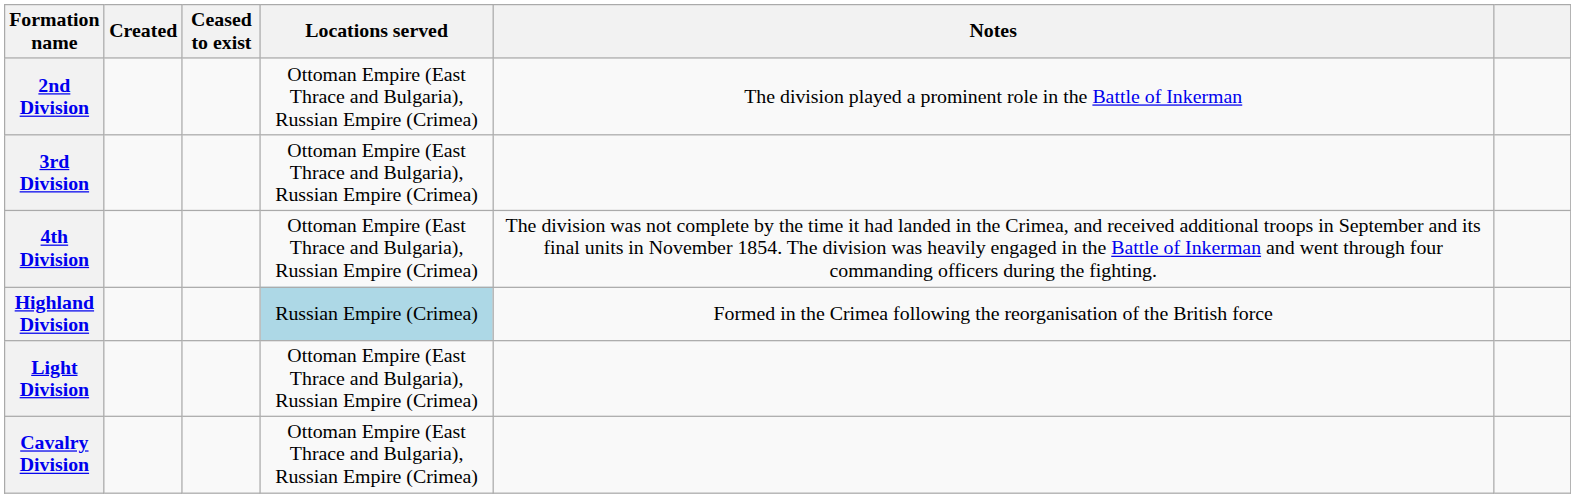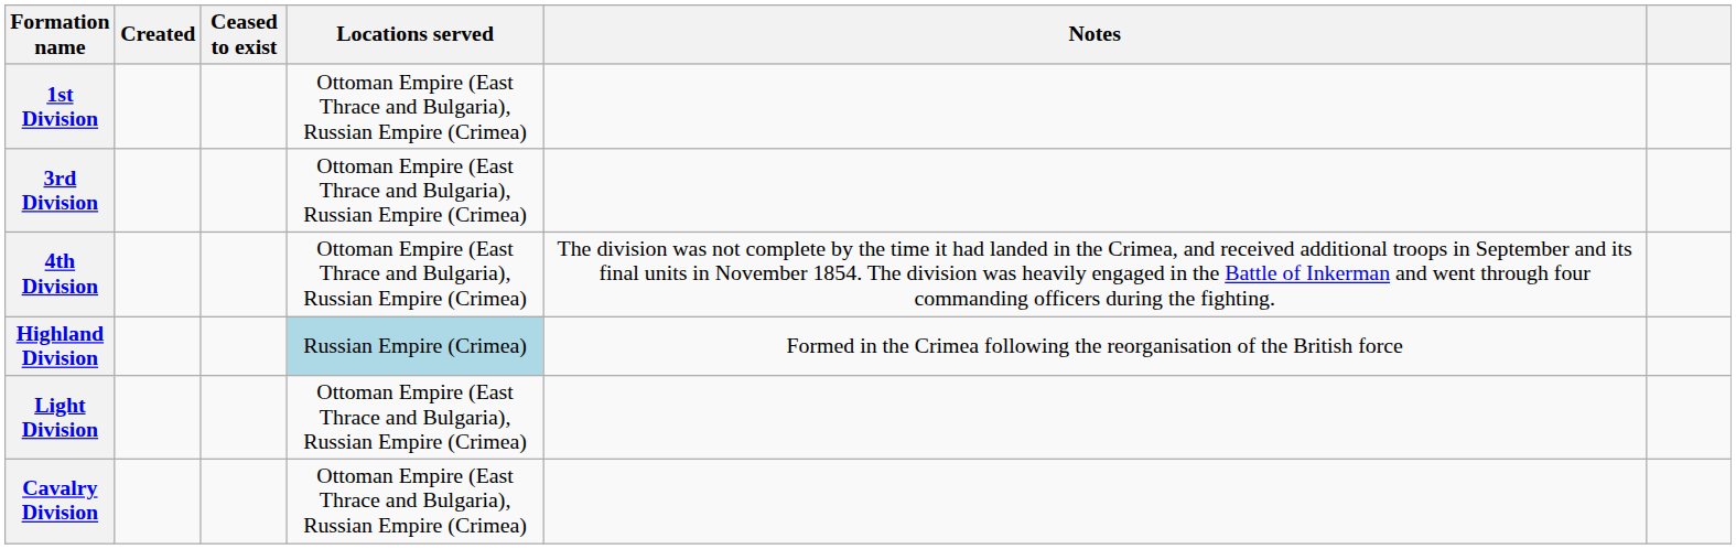 <table class="wikitable sortable plainrowheaders" style="text-align: left; border-spacing: 2px; border: 1px solid darkgray; width: 100%;">
 <tr>
 <th width="5%" scope="col">Formation name</th>
 <th width=5% scope="col">Created</th>
 <th width=5% scope="col">Ceased to exist</th>
 <th class=unsortable width=15% scope="col">Locations served</th>
 <th class=unsortable width=65% scope="col">Notes</th>
 <th class=unsortable width=5% scope="col"></th>
 </tr>
 <tr>
-<th scope="row" style="text-align:center;"><a href='#'>2nd Division</a></th>
+<th scope="row" style="text-align:center;"><a href='#'>1st Division</a></th>
 <td align="center"></td>
 <td align="center"></td>
 <td align="center">Ottoman Empire (East Thrace and Bulgaria), Russian Empire (Crimea)</td>
-<td align="center">The division played a prominent role in the <a href='#'>Battle of Inkerman</a></td>
+<td align="center"></td>
 <td align="center"></td>
 </tr>
 <tr>
 <th scope="row" style="text-align:center;"><a href='#'>3rd Division</a></th>
 <td align="center"></td>
 <td align="center"></td>
 <td align="center">Ottoman Empire (East Thrace and Bulgaria), Russian Empire (Crimea)</td>
 <td align="center"></td>
 <td align="center"></td>
 </tr>
 <tr>
 <th scope="row" style="text-align:center;"><a href='#'>4th Division</a></th>
 <td align="center"></td>
 <td align="center"></td>
 <td align="center">Ottoman Empire (East Thrace and Bulgaria), Russian Empire (Crimea)</td>
 <td align="center">The division was not complete by the time it had landed in the Crimea, and received additional troops in September and its final units in November 1854. The division was heavily engaged in the <a href='#'>Battle of Inkerman</a> and went through four commanding officers during the fighting.</td>
 <td align="center"></td>
 </tr>
 <tr>
 <th scope="row" style="text-align:center;"><a href='#'>Highland Division</a></th>
 <td align="center"></td>
 <td align="center"></td>
 <td align="center" style="background: lightblue;">Russian Empire (Crimea)</td>
 <td align="center">Formed in the Crimea following the reorganisation of the British force</td>
 <td align="center"></td>
 </tr>
 <tr>
 <th scope="row" style="text-align:center;"><a href='#'>Light Division</a></th>
 <td align="center"></td>
 <td align="center"></td>
 <td align="center">Ottoman Empire (East Thrace and Bulgaria), Russian Empire (Crimea)</td>
 <td align="center"></td>
 <td align="center"></td>
 </tr>
 <tr>
 <th scope="row" style="text-align:center;"><a href='#'>Cavalry Division</a></th>
 <td align="center"></td>
 <td align="center"></td>
 <td align="center">Ottoman Empire (East Thrace and Bulgaria), Russian Empire (Crimea)</td>
 <td align="center"></td>
 <td align="center"></td>
 </tr>
 </table>
